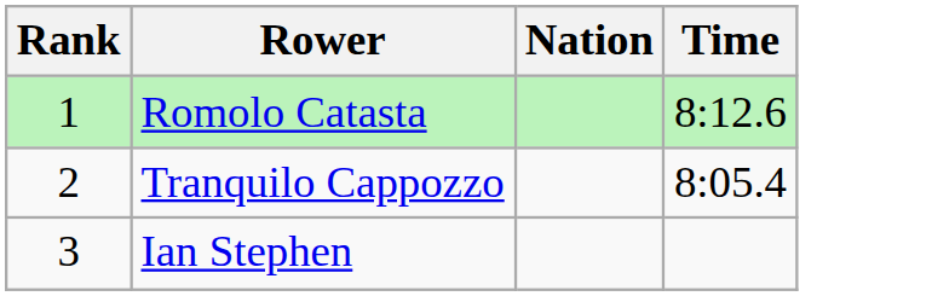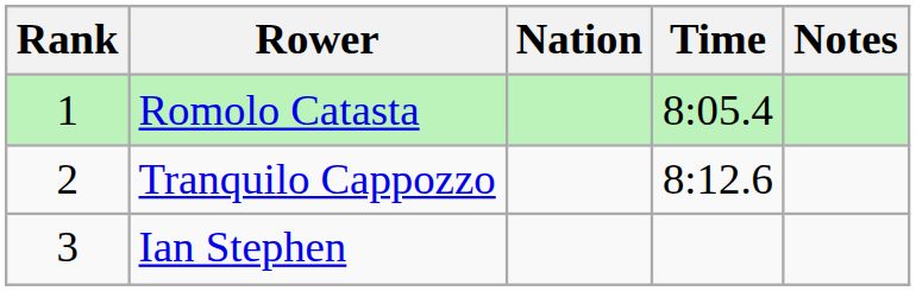 <table class="wikitable sortable" style="text-align:center">
 <tr>
 <th>Rank</th>
 <th>Rower</th>
 <th>Nation</th>
 <th>Time</th>
+<th>Notes</th>
 </tr>
 <tr bgcolor=bbf3bb>
 <td>1</td>
 <td align=left><a href='#'>Romolo Catasta</a></td>
 <td align=left></td>
-<td>8:12.6</td>
+<td>8:05.4</td>
+<td></td>
 </tr>
 <tr>
 <td>2</td>
 <td align=left><a href='#'>Tranquilo Cappozzo</a></td>
 <td align=left></td>
-<td>8:05.4</td>
+<td>8:12.6</td>
+<td></td>
 </tr>
 <tr>
 <td>3</td>
 <td align=left><a href='#'>Ian Stephen</a></td>
 <td align=left></td>
 <td data-sort-value=9:99.9></td>
+<td></td>
 </tr>
 </table>
